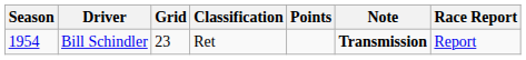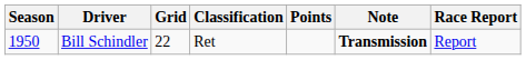 <table class="wikitable">
 <tr>
 <th>Season</th>
 <th>Driver</th>
 <th>Grid</th>
 <th>Classification</th>
 <th>Points</th>
 <th>Note</th>
 <th>Race Report</th>
 </tr>
 <tr>
-<td><a href='#'>1954</a></td>
+<td><a href='#'>1950</a></td>
 <td><a href='#'>Bill Schindler</a></td>
-<td>23</td>
+<td>22</td>
 <td>Ret</td>
 <td> </td>
 <td><strong>Transmission</strong></td>
 <td><a href='#'>Report</a></td>
 </tr>
 </table>
